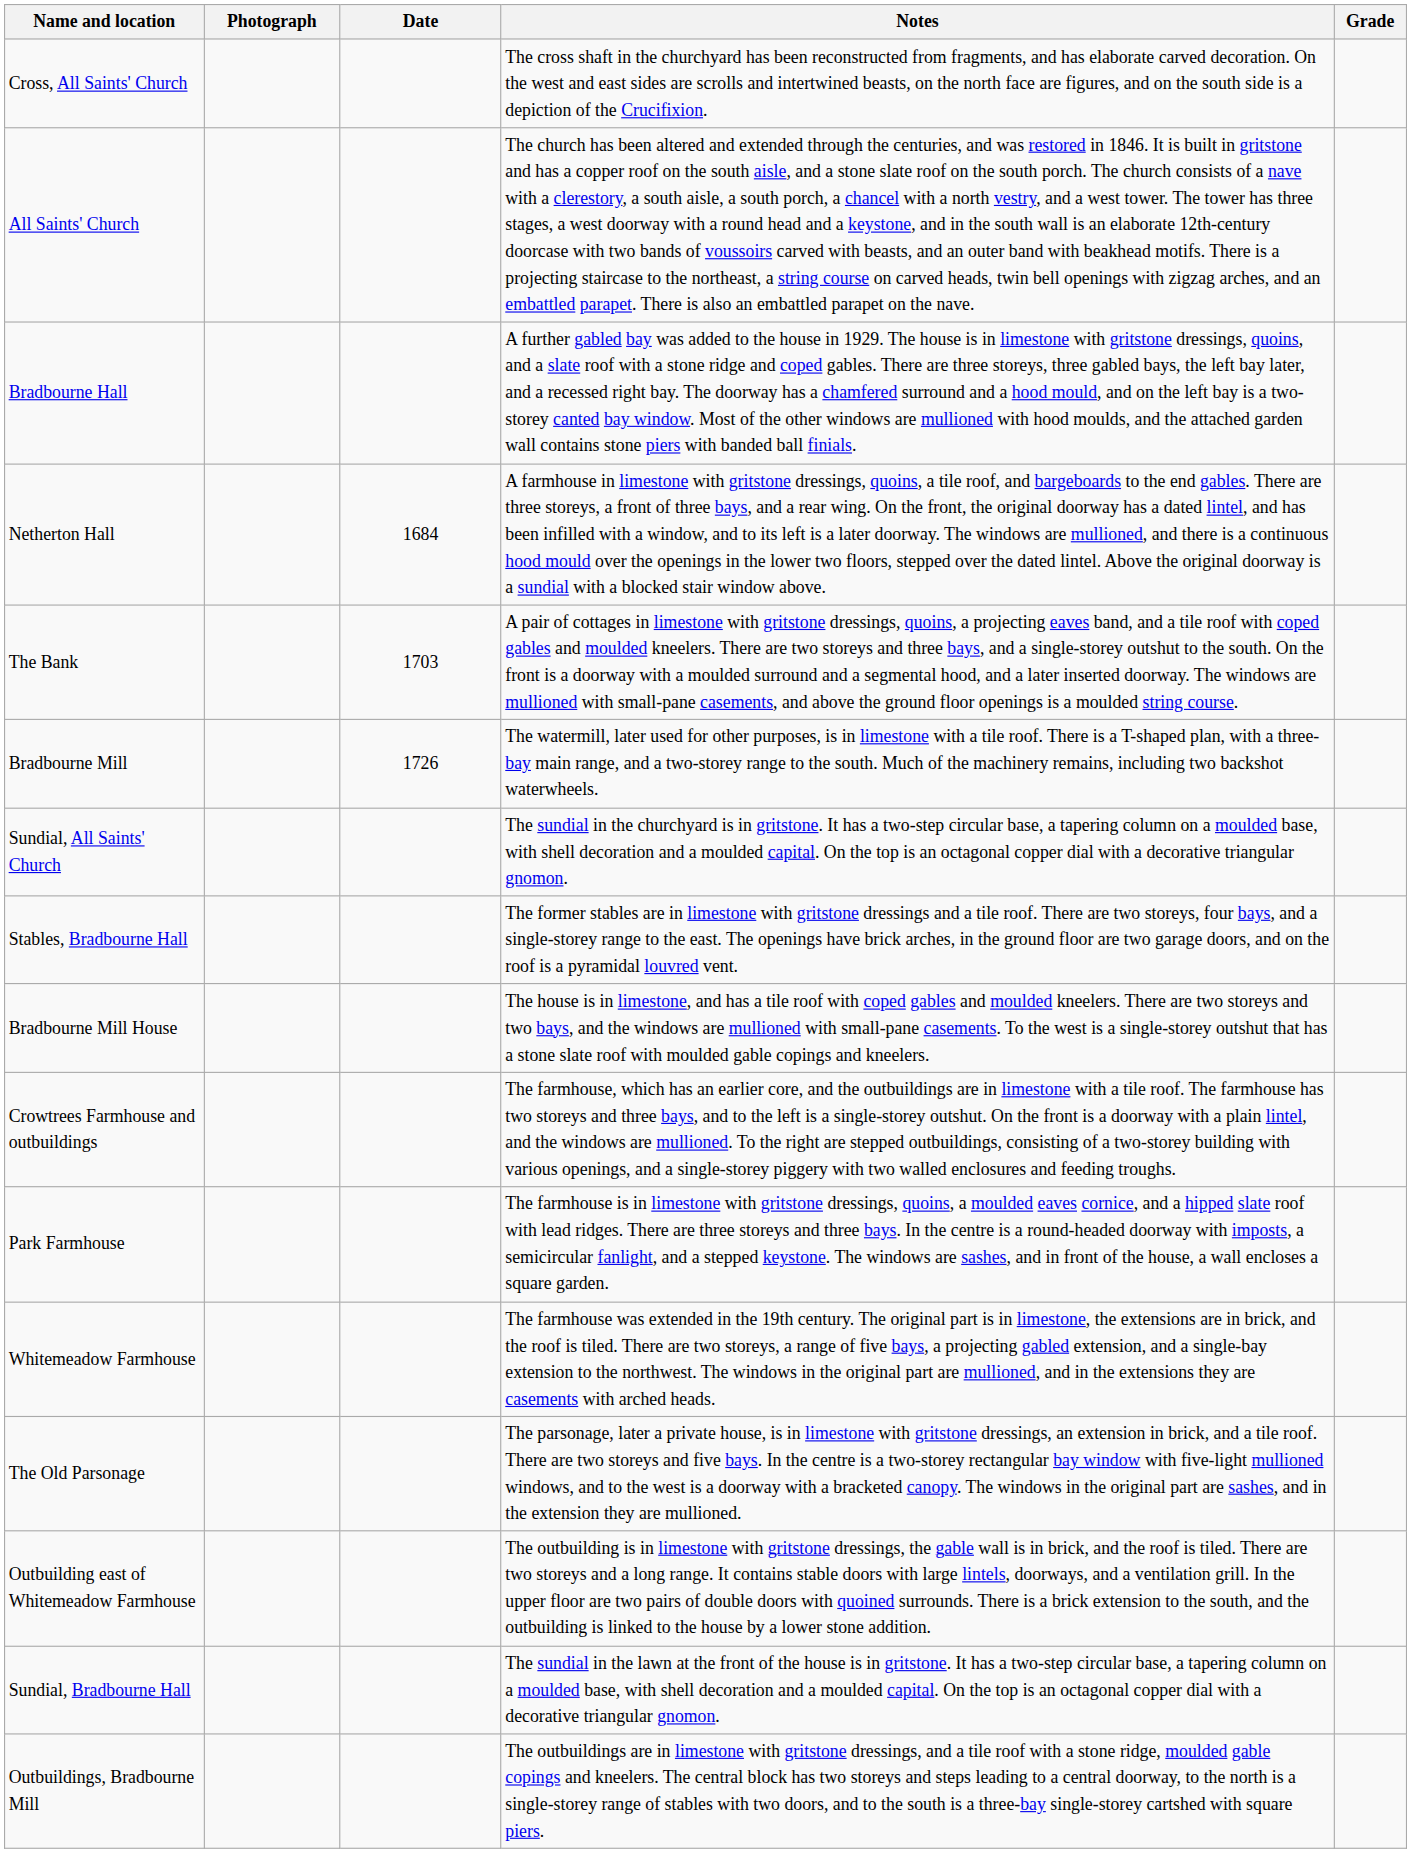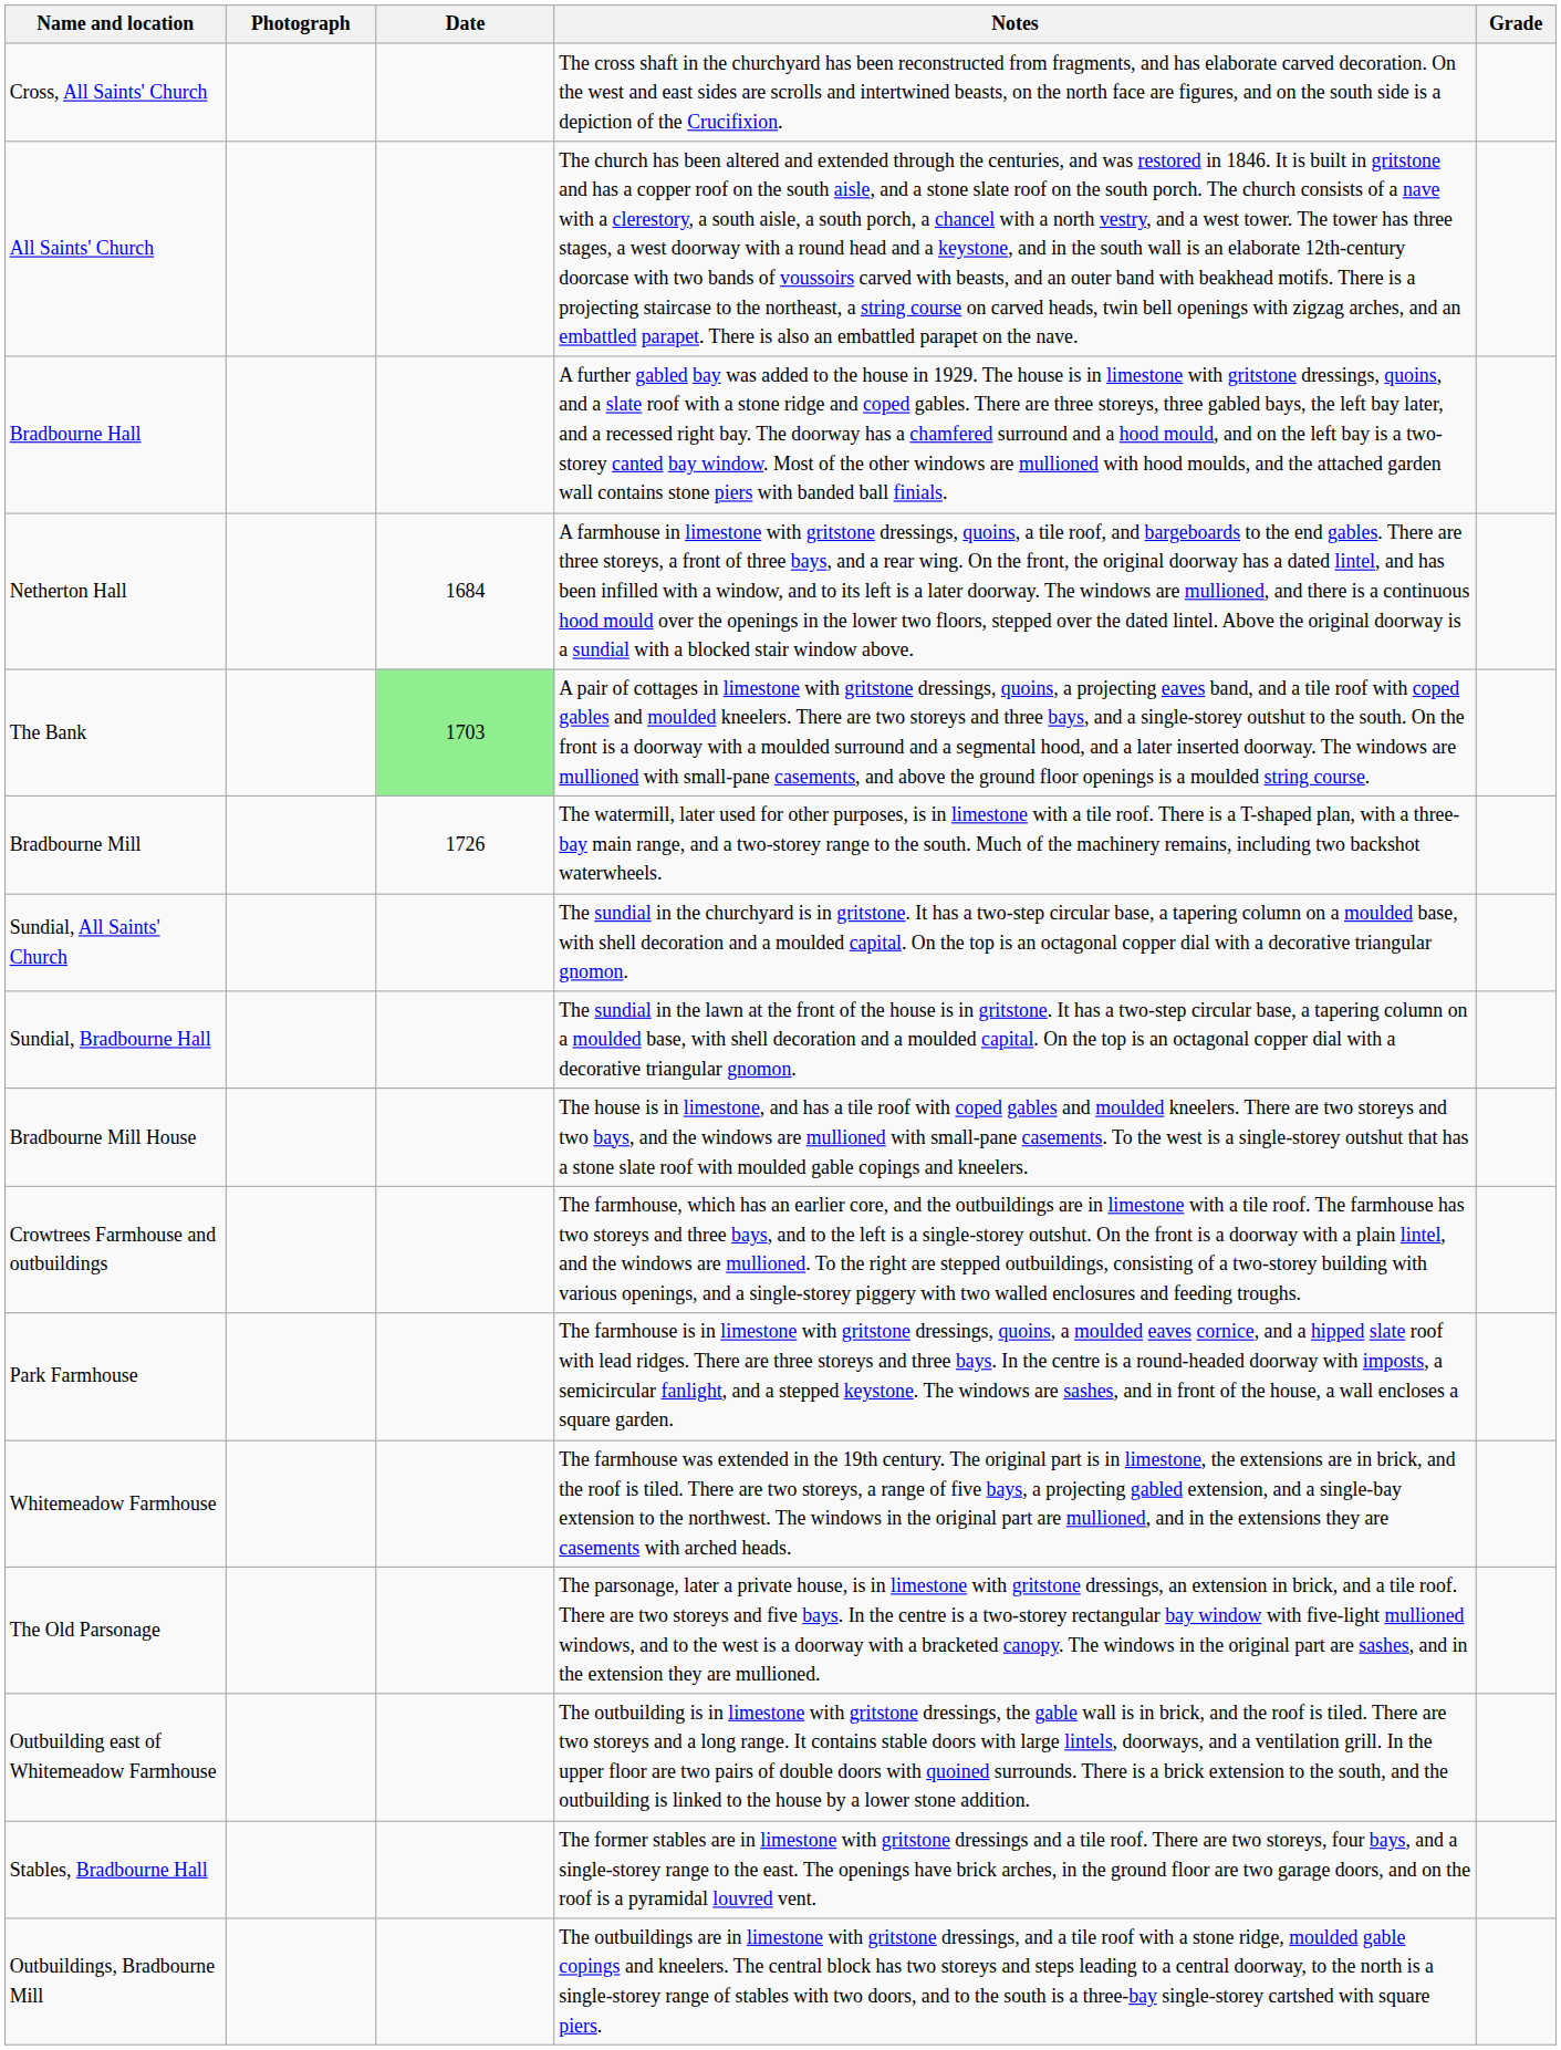 <table class="wikitable sortable plainrowheaders" style="width:100%; border:0; text-align:left; line-height:150%;">
 <tr>
 <th scope="col"  style="width:150px">Name and location</th>
 <th scope="col"  style="width:100px" class="unsortable">Photograph</th>
 <th scope="col"  style="width:120px">Date</th>
 <th scope="col"  style="width:650px" class="unsortable">Notes</th>
 <th scope="col"  style="width:50px">Grade</th>
 </tr>
 <tr>
 <td>Cross, <a href='#'>All Saints' Church</a><br><small></small></td>
 <td></td>
 <td align="center"></td>
 <td>The cross shaft in the churchyard has been reconstructed from fragments, and has elaborate carved decoration.  On the west and east sides are scrolls and intertwined beasts, on the north face are figures, and on the south side is a depiction of the <a href='#'>Crucifixion</a>.</td>
 <td align="center" ></td>
 </tr>
 <tr>
 <td><a href='#'>All Saints' Church</a><br><small></small></td>
 <td></td>
 <td align="center"></td>
 <td>The church has been altered and extended through the centuries, and was <a href='#'>restored</a> in 1846.  It is built in <a href='#'>gritstone</a> and has a copper roof on the south <a href='#'>aisle</a>, and a stone slate roof on the south porch.  The church consists of a <a href='#'>nave</a> with a <a href='#'>clerestory</a>, a south aisle, a south porch, a <a href='#'>chancel</a> with a north <a href='#'>vestry</a>, and a west tower.  The tower has three stages, a west doorway with a round head and a <a href='#'>keystone</a>, and in the south wall is an elaborate 12th-century doorcase with two bands of <a href='#'>voussoirs</a> carved with beasts, and an outer band with beakhead motifs.  There is a projecting staircase to the northeast, a <a href='#'>string course</a> on carved heads, twin bell openings with zigzag arches, and an <a href='#'>embattled</a> <a href='#'>parapet</a>.  There is also an embattled parapet on the nave.</td>
 <td align="center" ></td>
 </tr>
 <tr>
 <td><a href='#'>Bradbourne Hall</a><br><small></small></td>
 <td></td>
 <td align="center"></td>
 <td>A further <a href='#'>gabled</a> <a href='#'>bay</a> was added to the house in 1929.  The house is in <a href='#'>limestone</a> with <a href='#'>gritstone</a> dressings, <a href='#'>quoins</a>, and a <a href='#'>slate</a> roof with a stone ridge and <a href='#'>coped</a> gables.  There are three storeys, three gabled bays, the left bay later, and a recessed right bay.  The doorway has a <a href='#'>chamfered</a> surround and a <a href='#'>hood mould</a>, and on the left bay is a two-storey <a href='#'>canted</a> <a href='#'>bay window</a>.  Most of the other windows are <a href='#'>mullioned</a> with hood moulds, and the attached garden wall contains stone <a href='#'>piers</a> with banded ball <a href='#'>finials</a>.</td>
 <td align="center" ></td>
 </tr>
 <tr>
 <td>Netherton Hall<br><small></small></td>
 <td></td>
 <td align="center">1684</td>
 <td>A farmhouse in <a href='#'>limestone</a> with <a href='#'>gritstone</a> dressings, <a href='#'>quoins</a>, a tile roof, and <a href='#'>bargeboards</a> to the end <a href='#'>gables</a>.  There are three storeys, a front of three <a href='#'>bays</a>, and a rear wing.  On the front, the original doorway has a dated <a href='#'>lintel</a>, and has been infilled with a window, and to its left is a later doorway.  The windows are <a href='#'>mullioned</a>, and there is a continuous <a href='#'>hood mould</a> over the openings in the lower two floors, stepped over the dated lintel.  Above the original doorway is a <a href='#'>sundial</a> with a blocked stair window above.</td>
 <td align="center" ></td>
 </tr>
 <tr>
 <td>The Bank<br><small></small></td>
 <td></td>
-<td align="center">1703</td>
+<td align="center" style="background: lightgreen;">1703</td>
 <td>A pair of cottages in <a href='#'>limestone</a> with <a href='#'>gritstone</a> dressings, <a href='#'>quoins</a>, a projecting <a href='#'>eaves</a> band, and a tile roof with <a href='#'>coped</a> <a href='#'>gables</a> and <a href='#'>moulded</a> kneelers.  There are two storeys and three <a href='#'>bays</a>, and a single-storey outshut to the south.  On the front is a doorway with a moulded surround and a segmental hood, and a later inserted doorway.  The windows are <a href='#'>mullioned</a> with small-pane <a href='#'>casements</a>, and above the ground floor openings is a moulded <a href='#'>string course</a>.</td>
 <td align="center" ></td>
 </tr>
 <tr>
 <td>Bradbourne Mill<br><small></small></td>
 <td></td>
 <td align="center">1726</td>
 <td>The watermill, later used for other purposes, is in <a href='#'>limestone</a> with a tile roof.  There is a T-shaped plan, with a three-<a href='#'>bay</a> main range, and a two-storey range to the south.  Much of the machinery remains, including two backshot waterwheels.</td>
 <td align="center" ></td>
 </tr>
 <tr>
 <td>Sundial, <a href='#'>All Saints' Church</a><br><small></small></td>
 <td></td>
 <td align="center"></td>
 <td>The <a href='#'>sundial</a> in the churchyard is in <a href='#'>gritstone</a>.  It has a two-step circular base, a tapering column on a <a href='#'>moulded</a> base, with shell decoration and a moulded <a href='#'>capital</a>.  On the top is an octagonal copper dial with a decorative triangular <a href='#'>gnomon</a>.</td>
 <td align="center" ></td>
 </tr>
 <tr>
-<td>Stables, <a href='#'>Bradbourne Hall</a><br><small></small></td>
+<td>Sundial, <a href='#'>Bradbourne Hall</a><br><small></small></td>
 <td></td>
 <td align="center"></td>
-<td>The former stables are in <a href='#'>limestone</a> with <a href='#'>gritstone</a> dressings and a tile roof.  There are two storeys, four <a href='#'>bays</a>, and a single-storey range to the east.  The openings have brick arches, in the ground floor are two garage doors, and on the roof is a pyramidal <a href='#'>louvred</a> vent.</td>
+<td>The <a href='#'>sundial</a> in the lawn at the front of the house is in <a href='#'>gritstone</a>.  It has a two-step circular base, a tapering column on a <a href='#'>moulded</a> base, with shell decoration and a moulded <a href='#'>capital</a>.  On the top is an octagonal copper dial with a decorative triangular <a href='#'>gnomon</a>.</td>
 <td align="center" ></td>
 </tr>
 <tr>
 <td>Bradbourne Mill House<br><small></small></td>
 <td></td>
 <td align="center"></td>
 <td>The house is in <a href='#'>limestone</a>, and has a tile roof with <a href='#'>coped</a> <a href='#'>gables</a> and <a href='#'>moulded</a> kneelers.  There are two storeys and two <a href='#'>bays</a>, and the windows are <a href='#'>mullioned</a> with small-pane <a href='#'>casements</a>.  To the west is a single-storey outshut that has a stone slate roof with moulded gable copings and kneelers.</td>
 <td align="center" ></td>
 </tr>
 <tr>
 <td>Crowtrees Farmhouse and outbuildings<br><small></small></td>
 <td></td>
 <td align="center"></td>
 <td>The farmhouse, which has an earlier core, and the outbuildings are in <a href='#'>limestone</a> with a tile roof.  The farmhouse has two storeys and three <a href='#'>bays</a>, and to the left is a single-storey outshut.  On the front is a doorway with a plain <a href='#'>lintel</a>, and the windows are <a href='#'>mullioned</a>.  To the right are stepped outbuildings, consisting of a two-storey building with various openings, and a single-storey piggery with two walled enclosures and feeding troughs.</td>
 <td align="center" ></td>
 </tr>
 <tr>
 <td>Park Farmhouse<br><small></small></td>
 <td></td>
 <td align="center"></td>
 <td>The farmhouse is in <a href='#'>limestone</a> with <a href='#'>gritstone</a> dressings, <a href='#'>quoins</a>, a <a href='#'>moulded</a> <a href='#'>eaves</a> <a href='#'>cornice</a>, and a <a href='#'>hipped</a> <a href='#'>slate</a> roof with lead ridges.  There are three storeys and three <a href='#'>bays</a>.  In the centre is a round-headed doorway with <a href='#'>imposts</a>, a semicircular <a href='#'>fanlight</a>, and a stepped <a href='#'>keystone</a>.  The windows are <a href='#'>sashes</a>, and in front of the house, a wall encloses a square garden.</td>
 <td align="center" ></td>
 </tr>
 <tr>
 <td>Whitemeadow Farmhouse<br><small></small></td>
 <td></td>
 <td align="center"></td>
 <td>The farmhouse was extended in the 19th century.  The original part is in <a href='#'>limestone</a>, the extensions are in brick, and the roof is tiled.  There are two storeys, a range of five <a href='#'>bays</a>, a projecting <a href='#'>gabled</a> extension, and a single-bay extension to the northwest.  The windows in the original  part are <a href='#'>mullioned</a>, and in the extensions they are <a href='#'>casements</a> with arched heads.</td>
 <td align="center" ></td>
 </tr>
 <tr>
 <td>The Old Parsonage<br><small></small></td>
 <td></td>
 <td align="center"></td>
 <td>The parsonage, later a private house, is in <a href='#'>limestone</a> with <a href='#'>gritstone</a> dressings, an extension in brick, and a tile roof.  There are two storeys and five <a href='#'>bays</a>.  In the centre is a two-storey rectangular <a href='#'>bay window</a> with five-light <a href='#'>mullioned</a> windows, and to the west is a doorway with a bracketed <a href='#'>canopy</a>.  The windows in the original part are <a href='#'>sashes</a>, and in the extension they are mullioned.</td>
 <td align="center" ></td>
 </tr>
 <tr>
 <td>Outbuilding east of Whitemeadow Farmhouse<br><small></small></td>
 <td></td>
 <td align="center"></td>
 <td>The outbuilding is in <a href='#'>limestone</a> with <a href='#'>gritstone</a> dressings, the <a href='#'>gable</a> wall is in brick, and the roof is tiled.  There are two storeys and a long range.  It contains stable doors with large <a href='#'>lintels</a>, doorways, and a ventilation grill.  In the upper floor are two pairs of double doors with <a href='#'>quoined</a> surrounds.  There is a brick extension to the south, and the outbuilding is linked to the house by a lower stone addition.</td>
 <td align="center" ></td>
 </tr>
 <tr>
-<td>Sundial, <a href='#'>Bradbourne Hall</a><br><small></small></td>
+<td>Stables, <a href='#'>Bradbourne Hall</a><br><small></small></td>
 <td></td>
 <td align="center"></td>
-<td>The <a href='#'>sundial</a> in the lawn at the front of the house is in <a href='#'>gritstone</a>.  It has a two-step circular base, a tapering column on a <a href='#'>moulded</a> base, with shell decoration and a moulded <a href='#'>capital</a>.  On the top is an octagonal copper dial with a decorative triangular <a href='#'>gnomon</a>.</td>
+<td>The former stables are in <a href='#'>limestone</a> with <a href='#'>gritstone</a> dressings and a tile roof.  There are two storeys, four <a href='#'>bays</a>, and a single-storey range to the east.  The openings have brick arches, in the ground floor are two garage doors, and on the roof is a pyramidal <a href='#'>louvred</a> vent.</td>
 <td align="center" ></td>
 </tr>
 <tr>
 <td>Outbuildings, Bradbourne Mill<br><small></small></td>
 <td></td>
 <td align="center"></td>
 <td>The outbuildings are in <a href='#'>limestone</a> with <a href='#'>gritstone</a> dressings, and a tile roof with a stone ridge, <a href='#'>moulded</a> <a href='#'>gable</a> <a href='#'>copings</a> and kneelers.  The central block has two storeys and steps leading to a central doorway, to the north is a single-storey range of stables with two doors, and to the south is a three-<a href='#'>bay</a> single-storey cartshed with square <a href='#'>piers</a>.</td>
 <td align="center" ></td>
 </tr>
 <tr>
 </tr>
 </table>
